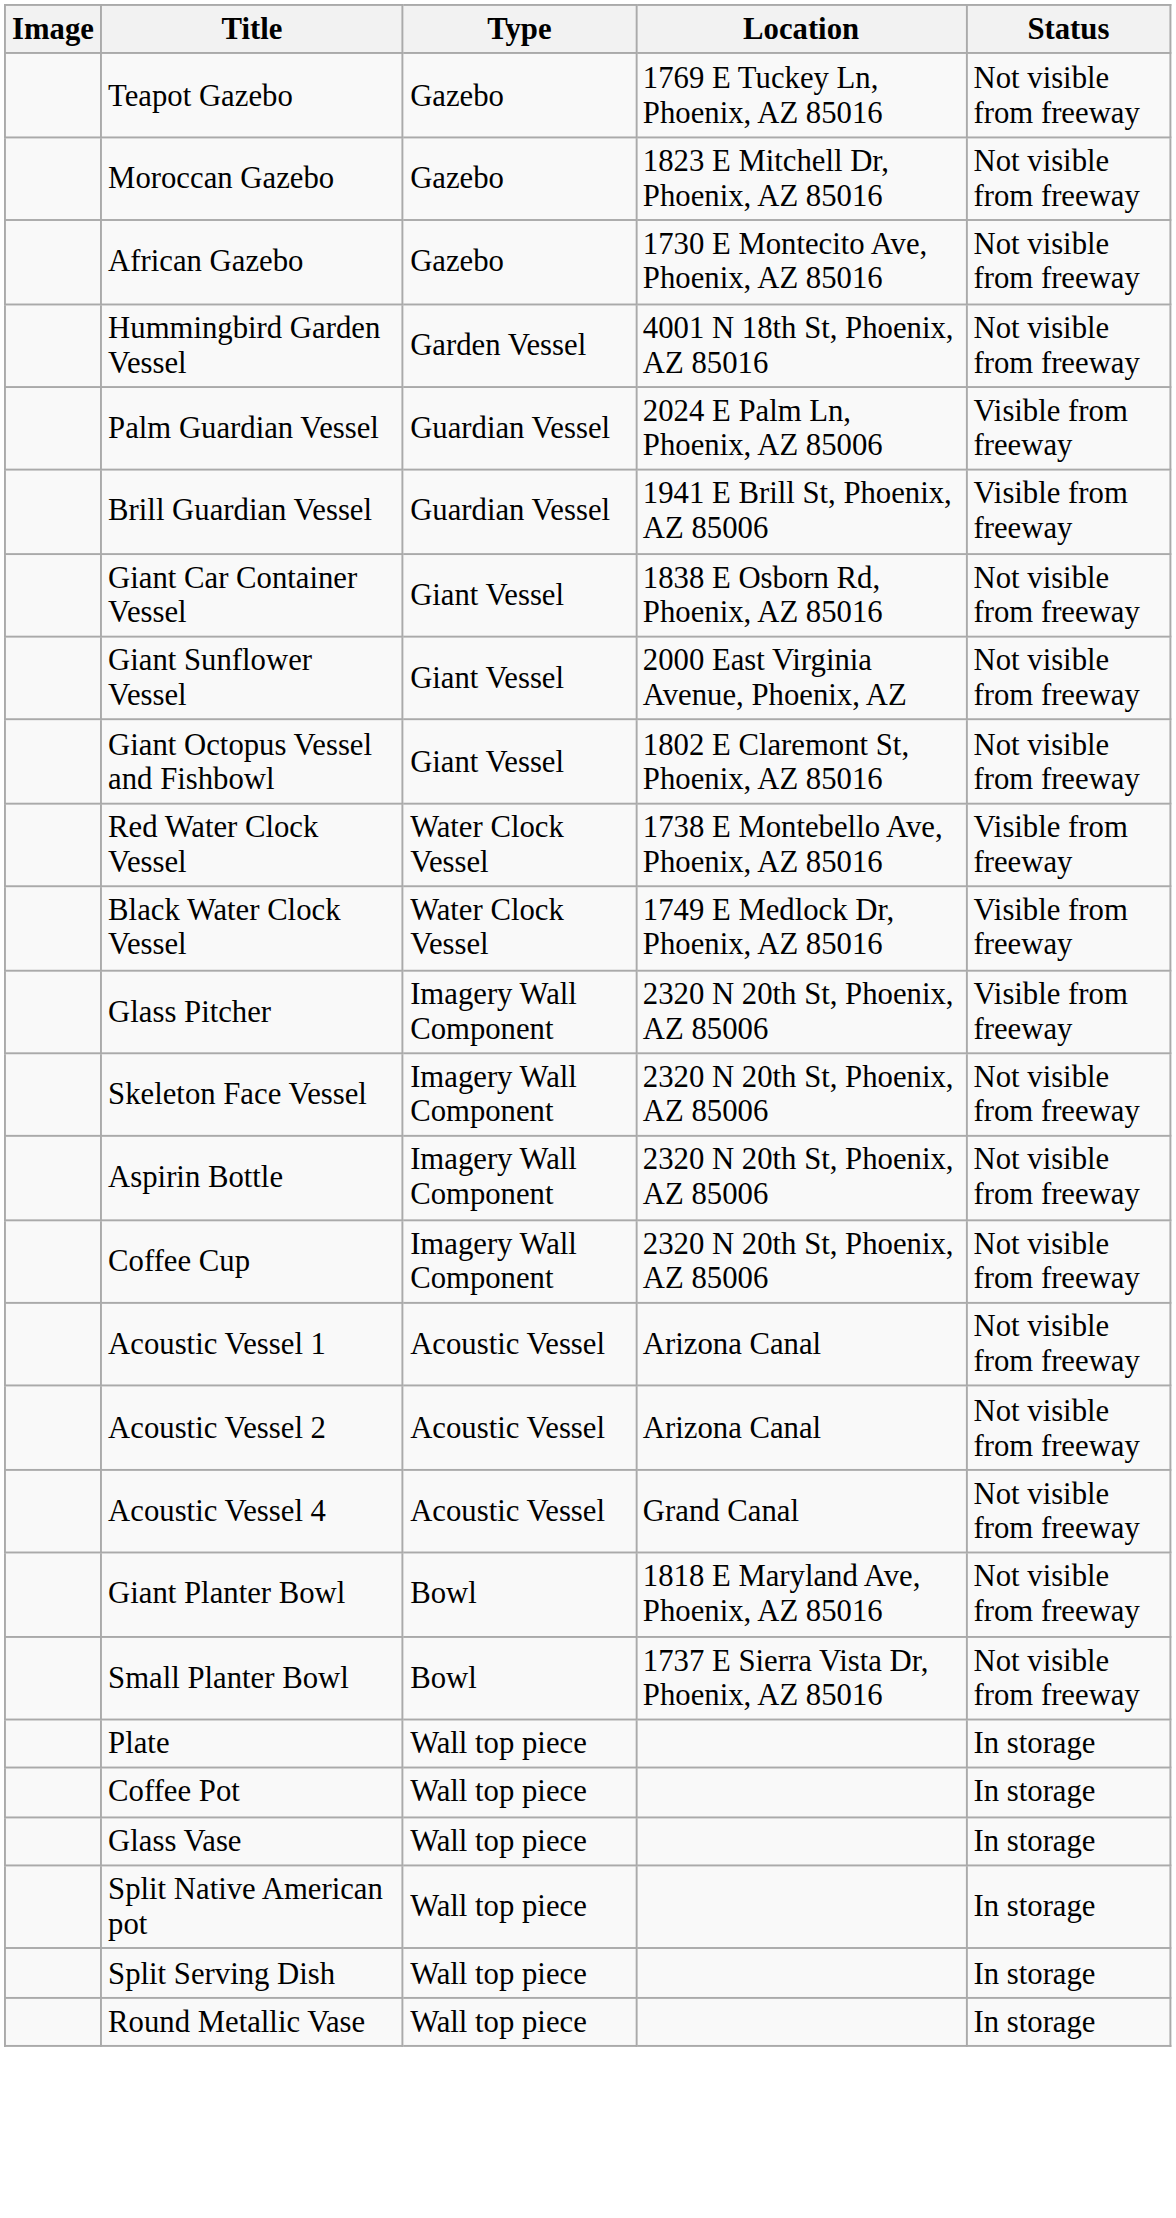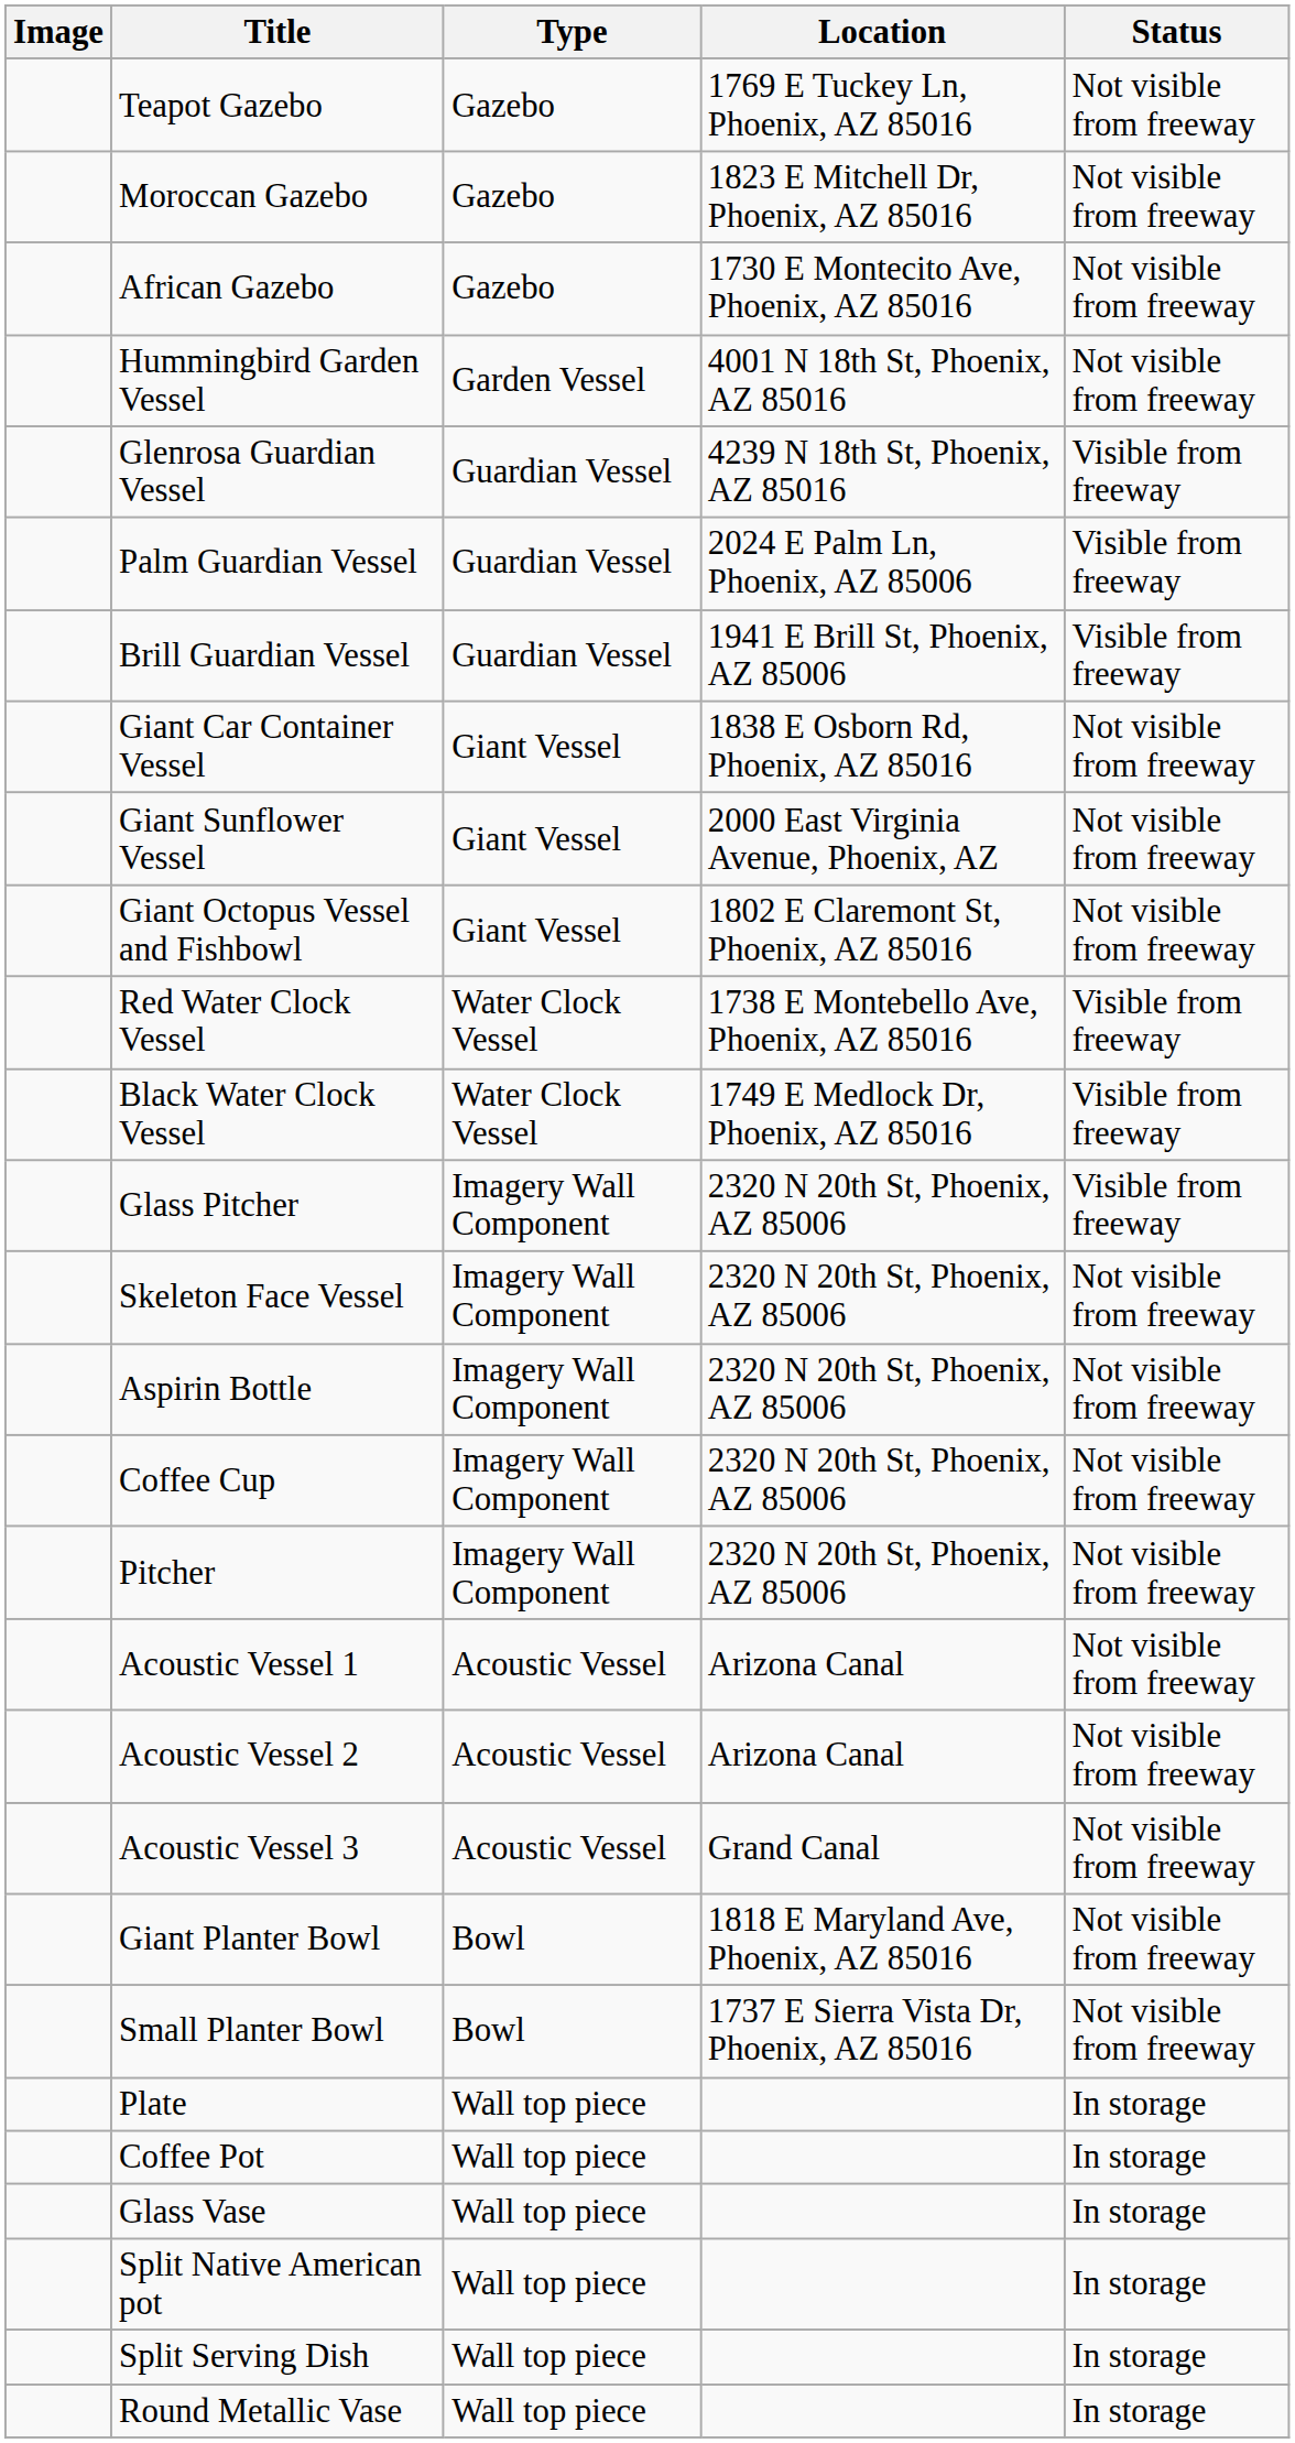 <table class="wikitable sortable">
 <tr>
 <th>Image</th>
 <th>Title</th>
 <th>Type</th>
 <th>Location</th>
 <th>Status</th>
 </tr>
 <tr>
 <td></td>
 <td>Teapot Gazebo</td>
 <td>Gazebo</td>
 <td>1769 E Tuckey Ln, Phoenix, AZ 85016</td>
 <td>Not visible from freeway</td>
 </tr>
 <tr>
 <td></td>
 <td>Moroccan Gazebo</td>
 <td>Gazebo</td>
 <td>1823 E Mitchell Dr, Phoenix, AZ 85016</td>
 <td>Not visible from freeway</td>
 </tr>
 <tr>
 <td></td>
 <td>African Gazebo</td>
 <td>Gazebo</td>
 <td>1730 E Montecito Ave, Phoenix, AZ 85016</td>
 <td>Not visible from freeway</td>
 </tr>
 <tr>
 <td></td>
 <td>Hummingbird Garden Vessel</td>
 <td>Garden Vessel</td>
 <td>4001 N 18th St, Phoenix, AZ 85016</td>
 <td>Not visible from freeway</td>
+</tr>
+<tr>
+<td></td>
+<td>Glenrosa Guardian Vessel</td>
+<td>Guardian Vessel</td>
+<td>4239 N 18th St, Phoenix, AZ 85016</td>
+<td>Visible from freeway</td>
 </tr>
 <tr>
 <td></td>
 <td>Palm Guardian Vessel</td>
 <td>Guardian Vessel</td>
 <td>2024 E Palm Ln, Phoenix, AZ 85006</td>
 <td>Visible from freeway</td>
 </tr>
 <tr>
 <td></td>
 <td>Brill Guardian Vessel</td>
 <td>Guardian Vessel</td>
 <td>1941 E Brill St, Phoenix, AZ 85006</td>
 <td>Visible from freeway</td>
 </tr>
 <tr>
 <td></td>
 <td>Giant Car Container Vessel</td>
 <td>Giant Vessel</td>
 <td>1838 E Osborn Rd, Phoenix, AZ 85016</td>
 <td>Not visible from freeway</td>
 </tr>
 <tr>
 <td></td>
 <td>Giant Sunflower Vessel</td>
 <td>Giant Vessel</td>
 <td>2000 East Virginia Avenue, Phoenix, AZ</td>
 <td>Not visible from freeway</td>
 </tr>
 <tr>
 <td></td>
 <td>Giant Octopus Vessel and Fishbowl</td>
 <td>Giant Vessel</td>
 <td>1802 E Claremont St, Phoenix, AZ 85016</td>
 <td>Not visible from freeway</td>
 </tr>
 <tr>
 <td></td>
 <td>Red Water Clock Vessel</td>
 <td>Water Clock Vessel</td>
 <td>1738 E Montebello Ave, Phoenix, AZ 85016</td>
 <td>Visible from freeway</td>
 </tr>
 <tr>
 <td></td>
 <td>Black Water Clock Vessel</td>
 <td>Water Clock Vessel</td>
 <td>1749 E Medlock Dr, Phoenix, AZ 85016</td>
 <td>Visible from freeway</td>
 </tr>
 <tr>
 <td></td>
 <td>Glass Pitcher</td>
 <td>Imagery Wall Component</td>
 <td>2320 N 20th St, Phoenix, AZ 85006</td>
 <td>Visible from freeway</td>
 </tr>
 <tr>
 <td></td>
 <td>Skeleton Face Vessel</td>
 <td>Imagery Wall Component</td>
 <td>2320 N 20th St, Phoenix, AZ 85006</td>
 <td>Not visible from freeway</td>
 </tr>
 <tr>
 <td></td>
 <td>Aspirin Bottle</td>
 <td>Imagery Wall Component</td>
 <td>2320 N 20th St, Phoenix, AZ 85006</td>
 <td>Not visible from freeway</td>
 </tr>
 <tr>
 <td></td>
 <td>Coffee Cup</td>
 <td>Imagery Wall Component</td>
 <td>2320 N 20th St, Phoenix, AZ 85006</td>
 <td>Not visible from freeway</td>
 </tr>
 <tr>
 <td></td>
+<td>Pitcher</td>
+<td>Imagery Wall Component</td>
+<td>2320 N 20th St, Phoenix, AZ 85006</td>
+<td>Not visible from freeway</td>
+</tr>
+<tr>
+<td></td>
 <td>Acoustic Vessel 1</td>
 <td>Acoustic Vessel</td>
 <td>Arizona Canal</td>
 <td>Not visible from freeway</td>
 </tr>
 <tr>
 <td></td>
 <td>Acoustic Vessel 2</td>
 <td>Acoustic Vessel</td>
 <td>Arizona Canal</td>
 <td>Not visible from freeway</td>
 </tr>
 <tr>
 <td></td>
-<td>Acoustic Vessel 4</td>
+<td>Acoustic Vessel 3</td>
 <td>Acoustic Vessel</td>
 <td>Grand Canal</td>
 <td>Not visible from freeway</td>
 </tr>
 <tr>
 <td></td>
 <td>Giant Planter Bowl</td>
 <td>Bowl</td>
 <td>1818 E Maryland Ave, Phoenix, AZ 85016</td>
 <td>Not visible from freeway</td>
 </tr>
 <tr>
 <td></td>
 <td>Small Planter Bowl</td>
 <td>Bowl</td>
 <td>1737 E Sierra Vista Dr, Phoenix, AZ 85016</td>
 <td>Not visible from freeway</td>
 </tr>
 <tr>
 <td></td>
 <td>Plate</td>
 <td>Wall top piece</td>
 <td></td>
 <td>In storage</td>
 </tr>
 <tr>
 <td></td>
 <td>Coffee Pot</td>
 <td>Wall top piece</td>
 <td></td>
 <td>In storage</td>
 </tr>
 <tr>
 <td></td>
 <td>Glass Vase</td>
 <td>Wall top piece</td>
 <td></td>
 <td>In storage</td>
 </tr>
 <tr>
 <td></td>
 <td>Split Native American pot</td>
 <td>Wall top piece</td>
 <td></td>
 <td>In storage</td>
 </tr>
 <tr>
 <td></td>
 <td>Split Serving Dish</td>
 <td>Wall top piece</td>
 <td></td>
 <td>In storage</td>
 </tr>
 <tr>
 <td></td>
 <td>Round Metallic Vase</td>
 <td>Wall top piece</td>
 <td></td>
 <td>In storage</td>
 </tr>
 </table>
